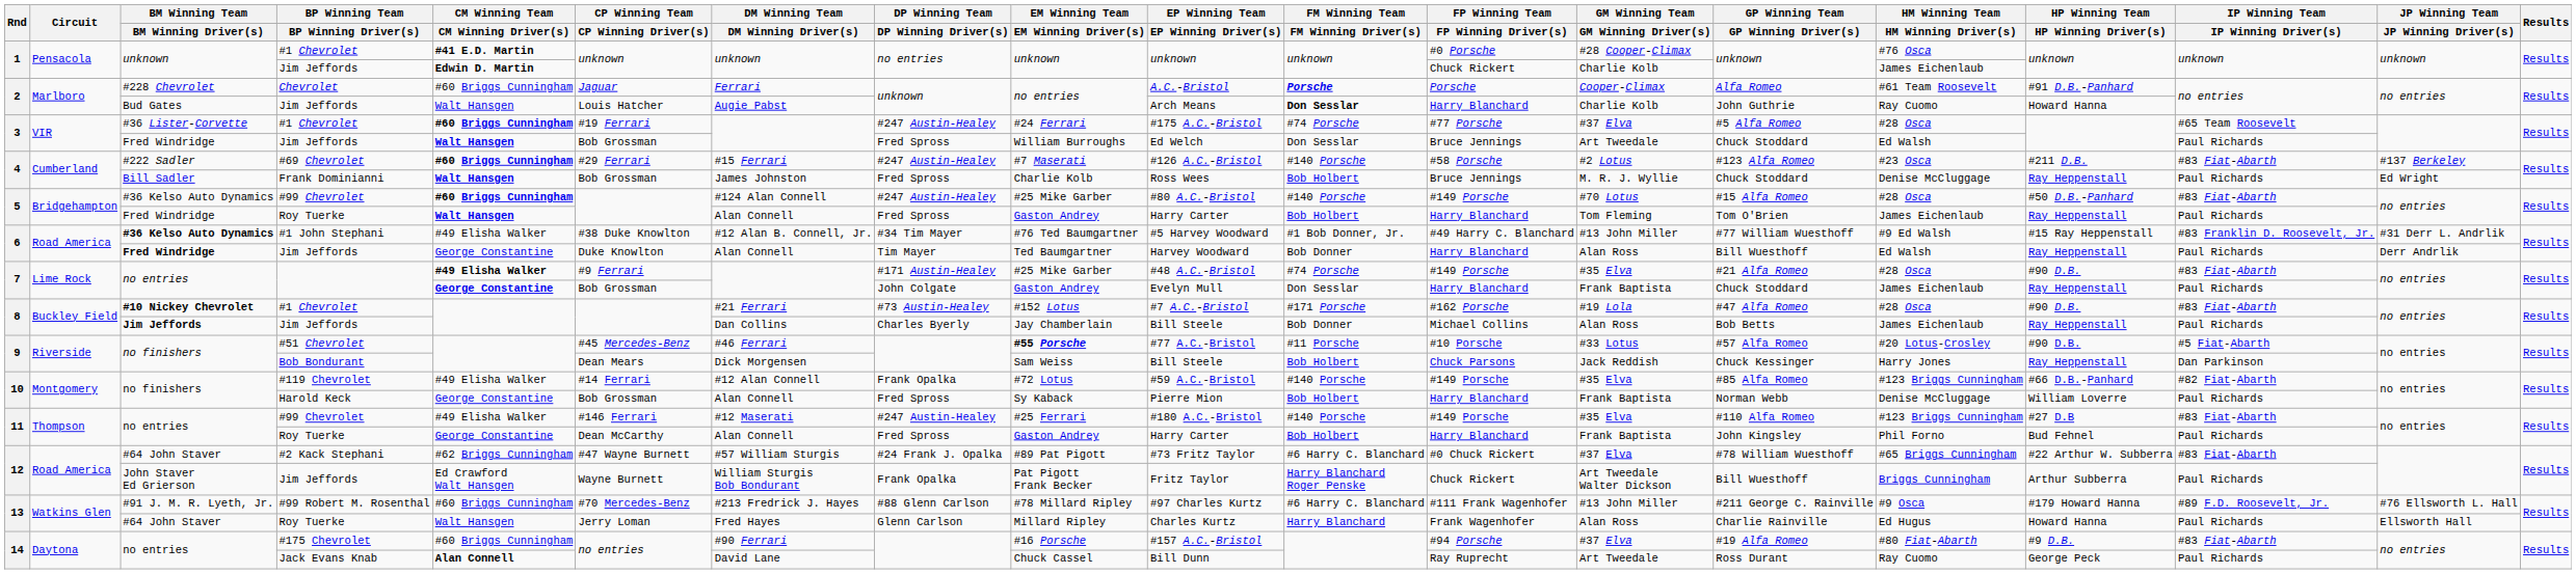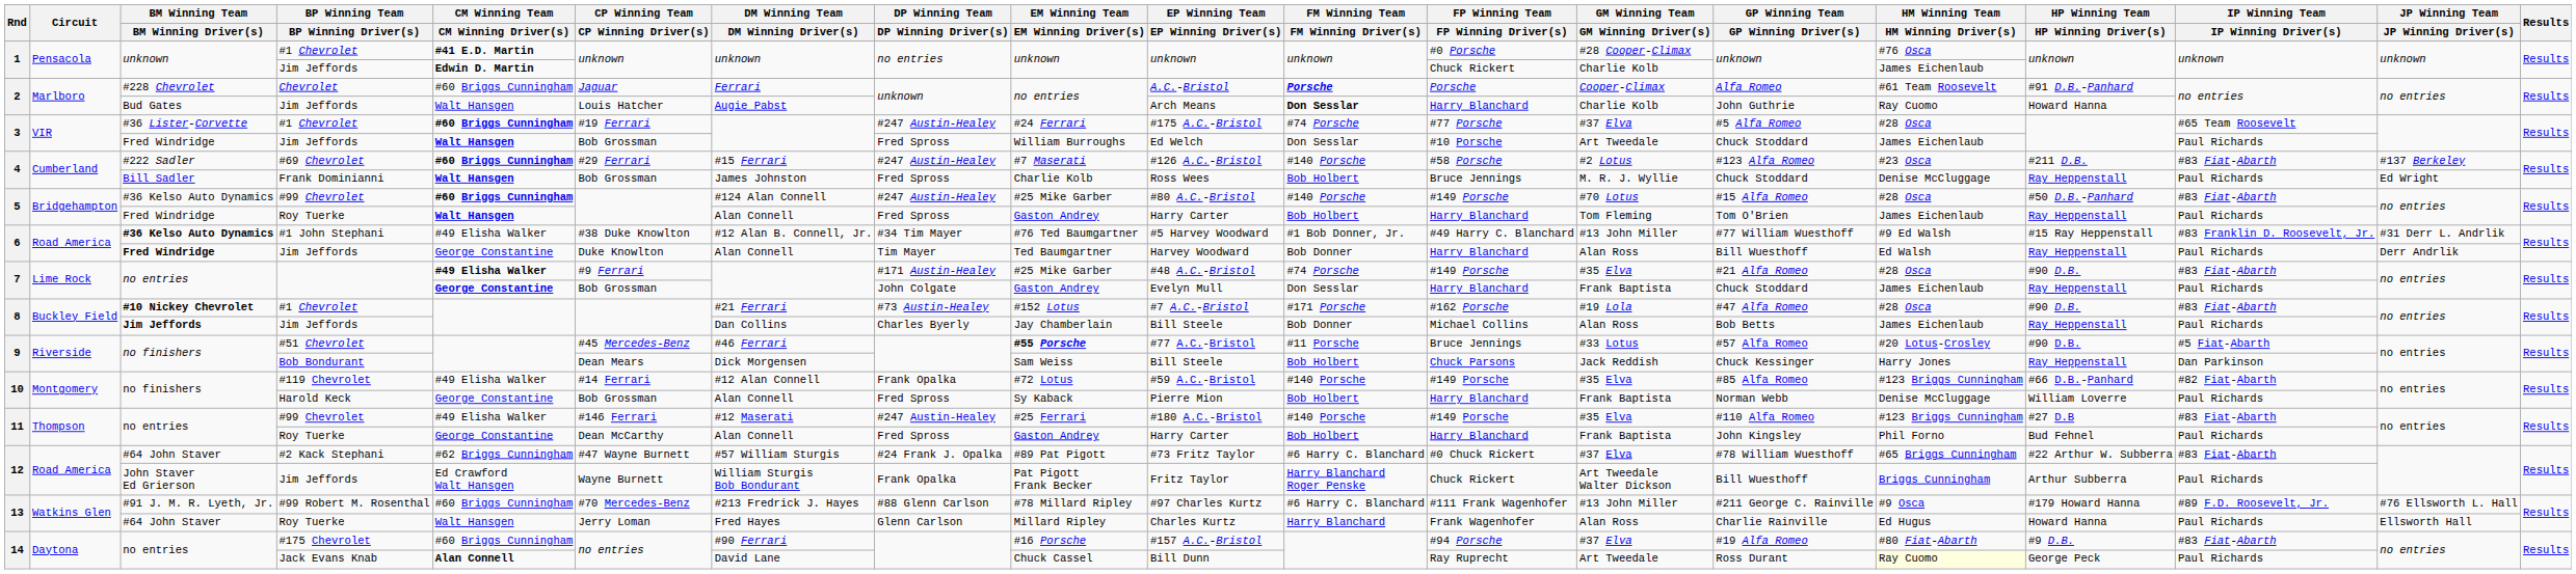 <table class="wikitable" style="font-size: 90%; white-space: nowrap;">
 <tr>
 <th rowspan=2>Rnd</th>
 <th rowspan=2>Circuit</th>
 <th>BM Winning Team</th>
 <th>BP Winning Team</th>
 <th>CM Winning Team</th>
 <th>CP Winning Team</th>
 <th>DM Winning Team</th>
 <th>DP Winning Team</th>
 <th>EM Winning Team</th>
 <th>EP Winning Team</th>
 <th>FM Winning Team</th>
 <th>FP Winning Team</th>
 <th>GM Winning Team</th>
 <th>GP Winning Team</th>
 <th>HM Winning Team</th>
 <th>HP Winning Team</th>
 <th>IP Winning Team</th>
 <th>JP Winning Team</th>
 <th rowspan=2>Results</th>
 </tr>
 <tr>
 <th>BM Winning Driver(s)</th>
 <th>BP Winning Driver(s)</th>
 <th>CM Winning Driver(s)</th>
 <th>CP Winning Driver(s)</th>
 <th>DM Winning Driver(s)</th>
 <th>DP Winning Driver(s)</th>
 <th>EM Winning Driver(s)</th>
 <th>EP Winning Driver(s)</th>
 <th>FM Winning Driver(s)</th>
 <th>FP Winning Driver(s)</th>
 <th>GM Winning Driver(s)</th>
 <th>GP Winning Driver(s)</th>
 <th>HM Winning Driver(s)</th>
 <th>HP Winning Driver(s)</th>
 <th>IP Winning Driver(s)</th>
 <th>JP Winning Driver(s)</th>
 </tr>
 <tr>
 <th rowspan=2>1</th>
 <td rowspan=2><a href='#'>Pensacola</a></td>
 <td rowspan=2> <em>unknown</em></td>
 <td> #1 <em><a href='#'>Chevrolet</a></em></td>
 <td> <strong>#41 E.D. Martin</strong></td>
 <td rowspan=2> <em>unknown</em></td>
 <td rowspan=2> <em>unknown</em></td>
 <td rowspan=2> <em>no entries</em></td>
 <td rowspan=2> <em>unknown</em></td>
 <td rowspan=2> <em>unknown</em></td>
 <td rowspan=2> <em>unknown</em></td>
 <td> #0 <em><a href='#'>Porsche</a></em></td>
 <td> #28 <em><a href='#'>Cooper</a>-<a href='#'>Climax</a></em></td>
 <td rowspan=2> <em>unknown</em></td>
 <td> #76 <em><a href='#'>Osca</a></em></td>
 <td rowspan=2> <em>unknown</em></td>
 <td rowspan=2> <em>unknown</em></td>
 <td rowspan=2> <em>unknown</em></td>
 <td rowspan=2><a href='#'>Results</a></td>
 </tr>
 <tr>
 <td>  Jim Jeffords</td>
 <td> <strong> Edwin D. Martin</strong></td>
 <td>  Chuck Rickert</td>
 <td>  Charlie Kolb</td>
 <td>  James Eichenlaub</td>
 </tr>
 <tr>
 <th rowspan=2>2</th>
 <td rowspan=2><a href='#'>Marlboro</a></td>
 <td> #228 <em><a href='#'>Chevrolet</a></em></td>
 <td> <em><a href='#'>Chevrolet</a></em></td>
 <td> #60 <a href='#'>Briggs Cunningham</a></td>
 <td> <em><a href='#'>Jaguar</a></em></td>
 <td> <em><a href='#'>Ferrari</a></em></td>
 <td rowspan=2> <em>unknown</em></td>
 <td rowspan=2> <em>no entries</em></td>
 <td> <em><a href='#'>A.C.</a>-<a href='#'>Bristol</a></em></td>
 <td> <strong><em><a href='#'>Porsche</a></em></strong></td>
 <td> <em><a href='#'>Porsche</a></em></td>
 <td> <em><a href='#'>Cooper</a>-<a href='#'>Climax</a></em></td>
 <td> <em><a href='#'>Alfa Romeo</a></em></td>
 <td> #61 Team <a href='#'>Roosevelt</a></td>
 <td> #91 <em><a href='#'>D.B.</a>-<a href='#'>Panhard</a></em></td>
 <td rowspan=2> <em>no entries</em></td>
 <td rowspan=2> <em>no entries</em></td>
 <td rowspan=2><a href='#'>Results</a></td>
 </tr>
 <tr>
 <td>  Bud Gates</td>
 <td>  Jim Jeffords</td>
 <td>  <a href='#'>Walt Hansgen</a></td>
 <td>  Louis Hatcher</td>
 <td>  <a href='#'>Augie Pabst</a></td>
 <td>  Arch Means</td>
 <td> <strong> Don Sesslar</strong></td>
 <td>  <a href='#'>Harry Blanchard</a></td>
 <td>  Charlie Kolb</td>
 <td>  John Guthrie</td>
 <td>  Ray Cuomo</td>
 <td>  Howard Hanna</td>
 </tr>
 <tr>
 <th rowspan=2>3</th>
 <td rowspan=2><a href='#'>VIR</a></td>
 <td> #36 <em><a href='#'>Lister</a>-<a href='#'>Corvette</a></em></td>
 <td> #1 <em><a href='#'>Chevrolet</a></em></td>
 <td> <strong>#60 <a href='#'>Briggs Cunningham</a></strong></td>
 <td> #19 <em><a href='#'>Ferrari</a></em></td>
 <td rowspan=2> </td>
 <td> #247 <em><a href='#'>Austin-Healey</a></em></td>
 <td> #24 <em><a href='#'>Ferrari</a></em></td>
 <td> #175 <em><a href='#'>A.C.</a>-<a href='#'>Bristol</a></em></td>
 <td> #74 <em><a href='#'>Porsche</a></em></td>
 <td> #77 <em><a href='#'>Porsche</a></em></td>
 <td> #37 <em><a href='#'>Elva</a></em></td>
 <td> #5 <em><a href='#'>Alfa Romeo</a></em></td>
 <td> #28 <em><a href='#'>Osca</a></em></td>
 <td rowspan=2> </td>
 <td> #65 Team <a href='#'>Roosevelt</a></td>
 <td rowspan=2> </td>
 <td rowspan=2><a href='#'>Results</a></td>
 </tr>
 <tr>
 <td>  Fred Windridge</td>
 <td>  Jim Jeffords</td>
 <td> <strong> <a href='#'>Walt Hansgen</a></strong></td>
 <td>  Bob Grossman</td>
 <td>  Fred Spross</td>
 <td>  William Burroughs</td>
 <td>  Ed Welch</td>
 <td>  Don Sesslar</td>
-<td>  Bruce Jennings</td>
+<td> #10 </em><a href='#'>Porsche</a><em></td>
 <td>  Art Tweedale</td>
 <td>  Chuck Stoddard</td>
-<td>  Ed Walsh</td>
+<td>  James Eichenlaub</td>
 <td>  Paul Richards</td>
 </tr>
 <tr>
 <th rowspan=2>4</th>
 <td rowspan=2><a href='#'>Cumberland</a></td>
 <td> #222 <em>Sadler</em></td>
 <td> #69 <em><a href='#'>Chevrolet</a></em></td>
 <td> <strong>#60 <a href='#'>Briggs Cunningham</a></strong></td>
 <td> #29 <em><a href='#'>Ferrari</a></em></td>
 <td> #15 <em><a href='#'>Ferrari</a></em></td>
 <td> #247 <em><a href='#'>Austin-Healey</a></em></td>
 <td> #7 <em><a href='#'>Maserati</a></em></td>
 <td> #126 <em><a href='#'>A.C.</a>-<a href='#'>Bristol</a></em></td>
 <td> #140 <em><a href='#'>Porsche</a></em></td>
 <td> #58 <em><a href='#'>Porsche</a></em></td>
 <td> #2 <em><a href='#'>Lotus</a></em></td>
 <td> #123 <em><a href='#'>Alfa Romeo</a></em></td>
 <td> #23 <em><a href='#'>Osca</a></em></td>
 <td> #211 <em><a href='#'>D.B.</a></em></td>
 <td> #83 <em><a href='#'>Fiat</a>-<a href='#'>Abarth</a></em></td>
 <td> #137 <em><a href='#'>Berkeley</a></em></td>
 <td rowspan=2><a href='#'>Results</a></td>
 </tr>
 <tr>
 <td>  <a href='#'>Bill Sadler</a></td>
 <td>  Frank Dominianni</td>
 <td> <strong> <a href='#'>Walt Hansgen</a></strong></td>
 <td>  Bob Grossman</td>
 <td>  James Johnston</td>
 <td>  Fred Spross</td>
 <td>  Charlie Kolb</td>
 <td>  Ross Wees</td>
 <td>  <a href='#'>Bob Holbert</a></td>
 <td>  Bruce Jennings</td>
 <td>  M. R. J. Wyllie</td>
 <td>  Chuck Stoddard</td>
 <td>  Denise McCluggage</td>
 <td>  <a href='#'>Ray Heppenstall</a></td>
 <td>  Paul Richards</td>
 <td>  Ed Wright</td>
 </tr>
 <tr>
 <th rowspan=2>5</th>
 <td rowspan=2><a href='#'>Bridgehampton</a></td>
 <td> #36 Kelso Auto Dynamics</td>
 <td> #99 <em><a href='#'>Chevrolet</a></em></td>
 <td> <strong>#60 <a href='#'>Briggs Cunningham</a></strong></td>
 <td rowspan=2> </td>
 <td> #124 Alan Connell</td>
 <td> #247 <em><a href='#'>Austin-Healey</a></em></td>
 <td> #25 Mike Garber</td>
 <td> #80 <em><a href='#'>A.C.</a>-<a href='#'>Bristol</a></em></td>
 <td> #140 <em><a href='#'>Porsche</a></em></td>
 <td> #149 <em><a href='#'>Porsche</a></em></td>
 <td> #70 <em><a href='#'>Lotus</a></em></td>
 <td> #15 <em><a href='#'>Alfa Romeo</a></em></td>
 <td> #28 <em><a href='#'>Osca</a></em></td>
 <td> #50 <em><a href='#'>D.B.</a>-<a href='#'>Panhard</a></em></td>
 <td> #83 <em><a href='#'>Fiat</a>-<a href='#'>Abarth</a></em></td>
 <td rowspan=2> <em>no entries</em></td>
 <td rowspan=2><a href='#'>Results</a></td>
 </tr>
 <tr>
 <td>  Fred Windridge</td>
 <td>  Roy Tuerke</td>
 <td> <strong> <a href='#'>Walt Hansgen</a></strong></td>
 <td>  Alan Connell</td>
 <td>  Fred Spross</td>
 <td>  <a href='#'>Gaston Andrey</a></td>
 <td>  Harry Carter</td>
 <td>  <a href='#'>Bob Holbert</a></td>
 <td>  <a href='#'>Harry Blanchard</a></td>
 <td>  Tom Fleming</td>
 <td>  Tom O'Brien</td>
 <td>  James Eichenlaub</td>
 <td>  <a href='#'>Ray Heppenstall</a></td>
 <td>  Paul Richards</td>
 </tr>
 <tr>
 <th rowspan=2>6</th>
 <td rowspan=2><a href='#'>Road America</a></td>
 <td> <strong>#36 Kelso Auto Dynamics</strong></td>
 <td> #1 John Stephani</td>
 <td> #49 Elisha Walker</td>
 <td> #38 Duke Knowlton</td>
 <td> #12 Alan B. Connell, Jr.</td>
 <td> #34 Tim Mayer</td>
 <td> #76 Ted Baumgartner</td>
 <td> #5 Harvey Woodward</td>
 <td> #1 Bob Donner, Jr.</td>
 <td> #49 Harry C. Blanchard</td>
 <td> #13 John Miller</td>
 <td> #77 William Wuesthoff</td>
 <td> #9 Ed Walsh</td>
 <td> #15 Ray Heppenstall</td>
 <td> #83 <a href='#'>Franklin D. Roosevelt, Jr.</a></td>
 <td> #31 Derr L. Andrlik</td>
 <td rowspan=2><a href='#'>Results</a></td>
 </tr>
 <tr>
 <td> <strong> Fred Windridge</strong></td>
 <td>  Jim Jeffords</td>
 <td>  <a href='#'>George Constantine</a></td>
 <td>  Duke Knowlton</td>
 <td>  Alan Connell</td>
 <td>  Tim Mayer</td>
 <td>  Ted Baumgartner</td>
 <td>  Harvey Woodward</td>
 <td>  Bob Donner</td>
 <td>  <a href='#'>Harry Blanchard</a></td>
 <td>  Alan Ross</td>
 <td>  Bill Wuesthoff</td>
 <td>  Ed Walsh</td>
 <td>  <a href='#'>Ray Heppenstall</a></td>
 <td>  Paul Richards</td>
 <td>  Derr Andrlik</td>
 </tr>
 <tr>
 <th rowspan=2>7</th>
 <td rowspan=2><a href='#'>Lime Rock</a></td>
 <td rowspan=2> <em>no entries</em></td>
 <td rowspan=2> </td>
 <td> <strong>#49 Elisha Walker</strong></td>
 <td> #9 <em><a href='#'>Ferrari</a></em></td>
 <td rowspan=2> </td>
 <td> #171 <em><a href='#'>Austin-Healey</a></em></td>
 <td> #25 Mike Garber</td>
 <td> #48 <em><a href='#'>A.C.</a>-<a href='#'>Bristol</a></em></td>
 <td> #74 <em><a href='#'>Porsche</a></em></td>
 <td> #149 <em><a href='#'>Porsche</a></em></td>
 <td> #35 <em><a href='#'>Elva</a></em></td>
 <td> #21 <em><a href='#'>Alfa Romeo</a></em></td>
 <td> #28 <em><a href='#'>Osca</a></em></td>
 <td> #90 <em><a href='#'>D.B.</a></em></td>
 <td> #83 <em><a href='#'>Fiat</a>-<a href='#'>Abarth</a></em></td>
 <td rowspan=2> <em>no entries</em></td>
 <td rowspan=2><a href='#'>Results</a></td>
 </tr>
 <tr>
 <td> <strong> <a href='#'>George Constantine</a></strong></td>
 <td>  Bob Grossman</td>
 <td>  John Colgate</td>
 <td>  <a href='#'>Gaston Andrey</a></td>
 <td>  Evelyn Mull</td>
 <td>  Don Sesslar</td>
 <td>  <a href='#'>Harry Blanchard</a></td>
 <td>  Frank Baptista</td>
 <td>  Chuck Stoddard</td>
 <td>  James Eichenlaub</td>
 <td>  <a href='#'>Ray Heppenstall</a></td>
 <td>  Paul Richards</td>
 </tr>
 <tr>
 <th rowspan=2>8</th>
 <td rowspan=2><a href='#'>Buckley Field</a></td>
 <td> <strong>#10 Nickey Chevrolet</strong></td>
 <td> #1 <em><a href='#'>Chevrolet</a></em></td>
 <td rowspan=2> </td>
 <td rowspan=2> </td>
 <td> #21 <em><a href='#'>Ferrari</a></em></td>
 <td> #73 <em><a href='#'>Austin-Healey</a></em></td>
 <td> #152 <em><a href='#'>Lotus</a></em></td>
 <td> #7 <em><a href='#'>A.C.</a>-<a href='#'>Bristol</a></em></td>
 <td> #171 <em><a href='#'>Porsche</a></em></td>
 <td> #162 <em><a href='#'>Porsche</a></em></td>
 <td> #19 <em><a href='#'>Lola</a></em></td>
 <td> #47 <em><a href='#'>Alfa Romeo</a></em></td>
 <td> #28 <em><a href='#'>Osca</a></em></td>
 <td> #90 <em><a href='#'>D.B.</a></em></td>
 <td> #83 <em><a href='#'>Fiat</a>-<a href='#'>Abarth</a></em></td>
 <td rowspan=2> <em>no entries</em></td>
 <td rowspan=2><a href='#'>Results</a></td>
 </tr>
 <tr>
 <td> <strong> Jim Jeffords</strong></td>
 <td>  Jim Jeffords</td>
 <td>  Dan Collins</td>
 <td>  Charles Byerly</td>
 <td>  Jay Chamberlain</td>
 <td>  Bill Steele</td>
 <td>  Bob Donner</td>
 <td>  Michael Collins</td>
 <td>  Alan Ross</td>
 <td>  Bob Betts</td>
 <td>  James Eichenlaub</td>
 <td>  <a href='#'>Ray Heppenstall</a></td>
 <td>  Paul Richards</td>
 </tr>
 <tr>
 <th rowspan=2>9</th>
 <td rowspan=2><a href='#'>Riverside</a></td>
 <td rowspan=2> <em>no finishers</em></td>
 <td> #51 <em><a href='#'>Chevrolet</a></em></td>
 <td rowspan=2> </td>
 <td> #45 <em><a href='#'>Mercedes-Benz</a></em></td>
 <td> #46 <em><a href='#'>Ferrari</a></em></td>
 <td rowspan=2> </td>
 <td> <strong>#55 <em><a href='#'>Porsche</a><strong><em></td>
 <td> #77 </em><a href='#'>A.C.</a>-<a href='#'>Bristol</a><em></td>
 <td> #11 </em><a href='#'>Porsche</a><em></td>
-<td> #10 </em><a href='#'>Porsche</a><em></td>
+<td>  Bruce Jennings</td>
 <td> #33 </em><a href='#'>Lotus</a><em></td>
 <td> #57 </em><a href='#'>Alfa Romeo</a><em></td>
 <td> #20 </em><a href='#'>Lotus</a>-<a href='#'>Crosley</a><em></td>
 <td> #90 </em><a href='#'>D.B.</a><em></td>
 <td> #5 </em><a href='#'>Fiat</a>-<a href='#'>Abarth</a><em></td>
 <td rowspan=2> </em>no entries<em></td>
 <td rowspan=2><a href='#'>Results</a></td>
 </tr>
 <tr>
 <td>  <a href='#'>Bob Bondurant</a></td>
 <td>  Dean Mears</td>
 <td>  Dick Morgensen</td>
 <td> </strong> Sam Weiss<strong></td>
 <td>  Bill Steele</td>
 <td>  <a href='#'>Bob Holbert</a></td>
 <td>  <a href='#'>Chuck Parsons</a></td>
 <td>  Jack Reddish</td>
 <td>  Chuck Kessinger</td>
 <td>  Harry Jones</td>
 <td>  <a href='#'>Ray Heppenstall</a></td>
 <td>  Dan Parkinson</td>
 </tr>
 <tr>
 <th rowspan=2>10</th>
 <td rowspan=2><a href='#'>Montgomery</a></td>
 <td rowspan=2> </em>no finishers<em></td>
 <td> #119 </em><a href='#'>Chevrolet</a><em></td>
 <td> </strong>#49 Elisha Walker<strong></td>
 <td> #14 </em><a href='#'>Ferrari</a><em></td>
 <td> #12 Alan Connell</td>
 <td>  Frank Opalka</td>
 <td> #72 </em><a href='#'>Lotus</a><em></td>
 <td> #59 </em><a href='#'>A.C.</a>-<a href='#'>Bristol</a><em></td>
 <td> #140 </em><a href='#'>Porsche</a><em></td>
 <td> #149 </em><a href='#'>Porsche</a><em></td>
 <td> #35 </em><a href='#'>Elva</a><em></td>
 <td> #85 </em><a href='#'>Alfa Romeo</a><em></td>
 <td> #123 <a href='#'>Briggs Cunningham</a></td>
 <td> #66 </em><a href='#'>D.B.</a>-<a href='#'>Panhard</a><em></td>
 <td> #82 </em><a href='#'>Fiat</a>-<a href='#'>Abarth</a><em></td>
 <td rowspan=2> </em>no entries<em></td>
 <td rowspan=2><a href='#'>Results</a></td>
 </tr>
 <tr>
 <td>  Harold Keck</td>
 <td> </strong> <a href='#'>George Constantine</a><strong></td>
 <td>  Bob Grossman</td>
 <td>  Alan Connell</td>
 <td>  Fred Spross</td>
 <td>  Sy Kaback</td>
 <td>  Pierre Mion</td>
 <td>  <a href='#'>Bob Holbert</a></td>
 <td>  <a href='#'>Harry Blanchard</a></td>
 <td>  Frank Baptista</td>
 <td>  Norman Webb</td>
 <td>  Denise McCluggage</td>
 <td>  William Loverre</td>
 <td>  Paul Richards</td>
 </tr>
 <tr>
 <th rowspan=2>11</th>
 <td rowspan=2><a href='#'>Thompson</a></td>
 <td rowspan=2> </em>no entries<em></td>
 <td> #99 </em><a href='#'>Chevrolet</a><em></td>
 <td> </strong>#49 Elisha Walker<strong></td>
 <td> #146 </em><a href='#'>Ferrari</a><em></td>
 <td> #12 </em><a href='#'>Maserati</a><em></td>
 <td> #247 </em><a href='#'>Austin-Healey</a><em></td>
 <td> #25 </em><a href='#'>Ferrari</a><em></td>
 <td> #180 </em><a href='#'>A.C.</a>-<a href='#'>Bristol</a><em></td>
 <td> #140 </em><a href='#'>Porsche</a><em></td>
 <td> #149 </em><a href='#'>Porsche</a><em></td>
 <td> #35 </em><a href='#'>Elva</a><em></td>
 <td> #110 </em><a href='#'>Alfa Romeo</a><em></td>
 <td> #123 <a href='#'>Briggs Cunningham</a></td>
 <td> #27 </em><a href='#'>D.B</a><em></td>
 <td> #83 </em><a href='#'>Fiat</a>-<a href='#'>Abarth</a><em></td>
 <td rowspan=2> </em>no entries<em></td>
 <td rowspan=2><a href='#'>Results</a></td>
 </tr>
 <tr>
 <td>  Roy Tuerke</td>
 <td> </strong> <a href='#'>George Constantine</a><strong></td>
 <td>  Dean McCarthy</td>
 <td>  Alan Connell</td>
 <td>  Fred Spross</td>
 <td>  <a href='#'>Gaston Andrey</a></td>
 <td>  Harry Carter</td>
 <td>  <a href='#'>Bob Holbert</a></td>
 <td>  <a href='#'>Harry Blanchard</a></td>
 <td>  Frank Baptista</td>
 <td>  John Kingsley</td>
 <td>  Phil Forno</td>
 <td>  Bud Fehnel</td>
 <td>  Paul Richards</td>
 </tr>
 <tr>
 <th rowspan=2>12</th>
 <td rowspan=2><a href='#'>Road America</a></td>
 <td> #64 John Staver</td>
 <td> #2 Kack Stephani</td>
 <td> </strong>#62 <a href='#'>Briggs Cunningham</a><strong></td>
 <td> #47 Wayne Burnett</td>
 <td> #57 William Sturgis</td>
 <td> #24 Frank J. Opalka</td>
 <td> #89 Pat Pigott</td>
 <td> #73 Fritz Taylor</td>
 <td> #6 Harry C. Blanchard</td>
 <td> #0 Chuck Rickert</td>
 <td> #37 </em><a href='#'>Elva</a><em></td>
 <td> #78 William Wuesthoff</td>
 <td> #65 <a href='#'>Briggs Cunningham</a></td>
 <td> #22 Arthur W. Subberra</td>
 <td> #83 </em><a href='#'>Fiat</a>-<a href='#'>Abarth</a><em></td>
 <td rowspan=2> </td>
 <td rowspan=2><a href='#'>Results</a></td>
 </tr>
 <tr>
 <td>  John Staver<br> Ed Grierson</td>
 <td>  Jim Jeffords</td>
 <td> </strong> Ed Crawford<br> <a href='#'>Walt Hansgen</a><strong></td>
 <td>  Wayne Burnett</td>
 <td>  William Sturgis<br> <a href='#'>Bob Bondurant</a></td>
 <td>  Frank Opalka</td>
 <td>  Pat Pigott<br> Frank Becker</td>
 <td>  Fritz Taylor</td>
 <td>  <a href='#'>Harry Blanchard</a><br> <a href='#'>Roger Penske</a></td>
 <td>  Chuck Rickert</td>
 <td>  Art Tweedale<br> Walter Dickson</td>
 <td>  Bill Wuesthoff</td>
 <td>  <a href='#'>Briggs Cunningham</a></td>
 <td>  Arthur Subberra</td>
 <td>  Paul Richards</td>
 </tr>
 <tr>
 <th rowspan=2>13</th>
 <td rowspan=2><a href='#'>Watkins Glen</a></td>
 <td> #91 J. M. R. Lyeth, Jr.</td>
 <td> #99 Robert M. Rosenthal</td>
 <td> </strong>#60 <a href='#'>Briggs Cunningham</a><strong></td>
 <td> #70 </em><a href='#'>Mercedes-Benz</a><em></td>
 <td> #213 Fredrick J. Hayes</td>
 <td> #88 Glenn Carlson</td>
 <td> #78 Millard Ripley</td>
 <td> #97 Charles Kurtz</td>
 <td> #6 Harry C. Blanchard</td>
 <td> #111 Frank Wagenhofer</td>
 <td> #13 John Miller</td>
 <td> #211 George C. Rainville</td>
 <td> #9 </em><a href='#'>Osca</a><em></td>
 <td> #179 Howard Hanna</td>
 <td> #89 <a href='#'>F.D. Roosevelt, Jr.</a></td>
 <td> #76 Ellsworth L. Hall</td>
 <td rowspan=2><a href='#'>Results</a></td>
 </tr>
 <tr>
 <td> #64 John Staver</td>
 <td>  Roy Tuerke</td>
 <td> </strong> <a href='#'>Walt Hansgen</a><strong></td>
 <td>  Jerry Loman</td>
 <td>  Fred Hayes</td>
 <td>  Glenn Carlson</td>
 <td>  Millard Ripley</td>
 <td>  Charles Kurtz</td>
 <td>  <a href='#'>Harry Blanchard</a></td>
 <td>  Frank Wagenhofer</td>
 <td>  Alan Ross</td>
 <td>  Charlie Rainville</td>
 <td>  Ed Hugus</td>
 <td>  Howard Hanna</td>
 <td>  Paul Richards</td>
 <td>  Ellsworth Hall</td>
 </tr>
 <tr>
 <th rowspan=2>14</th>
 <td rowspan=2><a href='#'>Daytona</a></td>
 <td rowspan=2> </em>no entries<em></td>
 <td> #175 </em><a href='#'>Chevrolet</a><em></td>
 <td> #60 <a href='#'>Briggs Cunningham</a></td>
 <td rowspan=2> <em>no entries</em></td>
 <td> #90 <em><a href='#'>Ferrari</a></em></td>
 <td rowspan=2> </td>
 <td> #16 <em><a href='#'>Porsche</a></em></td>
 <td> #157 <em><a href='#'>A.C.</a>-<a href='#'>Bristol</a></em></td>
 <td rowspan=2> </td>
 <td> #94 <em><a href='#'>Porsche</a></em></td>
 <td> #37 <em><a href='#'>Elva</a></em></td>
 <td> #19 <em><a href='#'>Alfa Romeo</a></em></td>
 <td> #80 <em><a href='#'>Fiat</a>-<a href='#'>Abarth</a></em></td>
 <td> #9 <em><a href='#'>D.B.</a></em></td>
 <td> #83 <em><a href='#'>Fiat</a>-<a href='#'>Abarth</a></em></td>
 <td rowspan=2> <em>no entries</em></td>
 <td rowspan=2><a href='#'>Results</a></td>
 </tr>
 <tr>
 <td>  Jack Evans Knab</td>
 <td> <strong> Alan Connell</strong></td>
 <td>  David Lane</td>
 <td>  Chuck Cassel</td>
 <td>  Bill Dunn</td>
 <td>  Ray Ruprecht</td>
 <td>  Art Tweedale</td>
 <td>  Ross Durant</td>
-<td>  Ray Cuomo</td>
+<td style="background: lightyellow;">  Ray Cuomo</td>
 <td>  George Peck</td>
 <td>  Paul Richards</td>
 </tr>
 </table>
